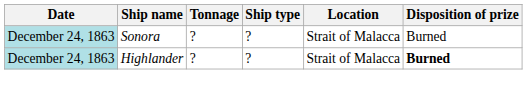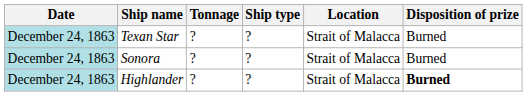 <table class="wikitable" style="background:white; color:black">
 <tr>
 <th>Date</th>
 <th>Ship name</th>
 <th>Tonnage</th>
 <th>Ship type</th>
 <th>Location</th>
 <th>Disposition of prize</th>
+</tr>
+<tr>
+<td style="background:#B0E0E6;">December 24, 1863</td>
+<td><em>Texan Star</em></td>
+<td>?</td>
+<td>?</td>
+<td>Strait of Malacca</td>
+<td>Burned</td>
 </tr>
 <tr>
 <td style="background:#B0E0E6;">December 24, 1863</td>
 <td><em>Sonora</em></td>
 <td>?</td>
 <td>?</td>
 <td>Strait of Malacca</td>
 <td>Burned</td>
 </tr>
 <tr>
 <td style="background:#B0E0E6;">December 24, 1863</td>
 <td><em>Highlander</em></td>
 <td>?</td>
 <td>?</td>
 <td>Strait of Malacca</td>
 <td><strong>Burned</strong></td>
 </tr>
 </table>
